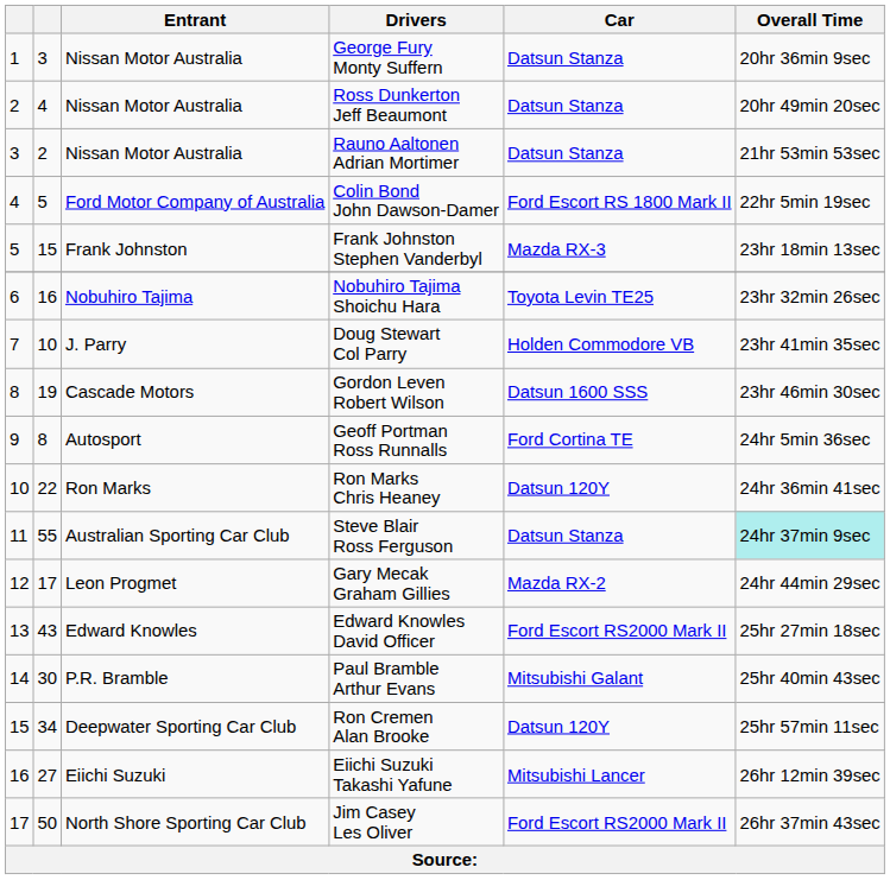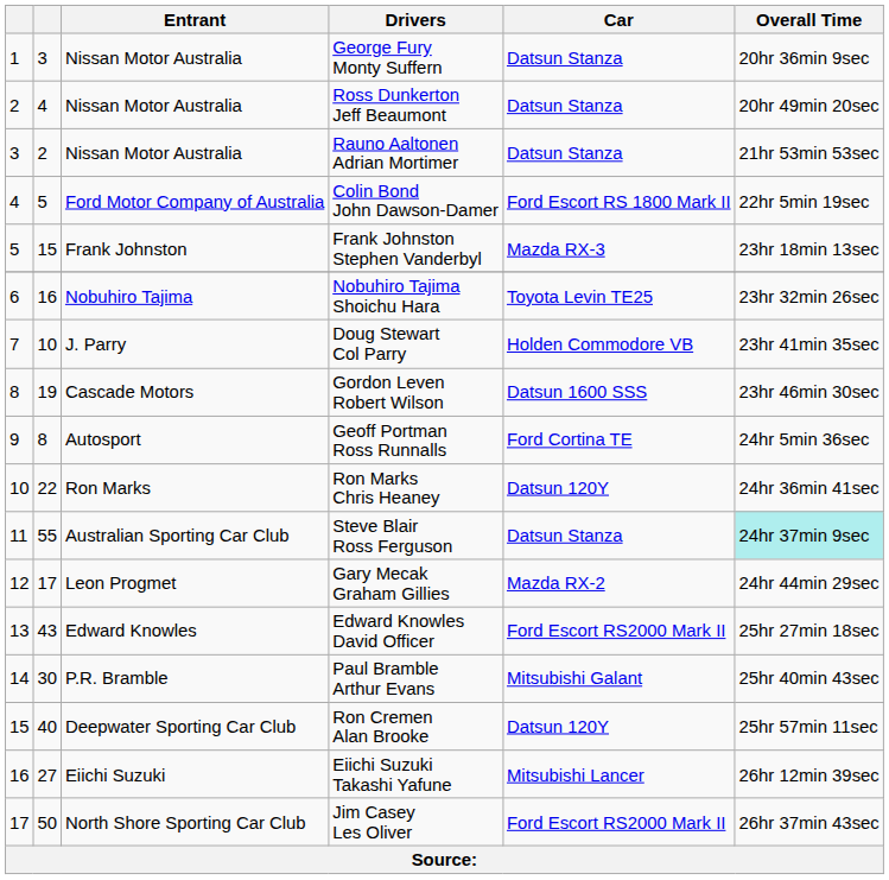 <table class="wikitable" style="text-align: left; font-size: 95%;">
 <tr>
 <th></th>
 <th></th>
 <th>Entrant</th>
 <th>Drivers</th>
 <th>Car</th>
 <th>Overall Time</th>
 </tr>
 <tr>
 <td>1</td>
 <td>3</td>
 <td> Nissan Motor Australia</td>
 <td> <a href='#'>George Fury</a> <br>  Monty Suffern</td>
 <td><a href='#'>Datsun Stanza</a></td>
 <td>20hr 36min 9sec</td>
 </tr>
 <tr>
 <td>2</td>
 <td>4</td>
 <td> Nissan Motor Australia</td>
 <td> <a href='#'>Ross Dunkerton</a> <br>  Jeff Beaumont</td>
 <td><a href='#'>Datsun Stanza</a></td>
 <td>20hr 49min 20sec</td>
 </tr>
 <tr>
 <td>3</td>
 <td>2</td>
 <td> Nissan Motor Australia</td>
 <td> <a href='#'>Rauno Aaltonen</a> <br>  Adrian Mortimer</td>
 <td><a href='#'>Datsun Stanza</a></td>
 <td>21hr 53min 53sec</td>
 </tr>
 <tr>
 <td>4</td>
 <td>5</td>
 <td> <a href='#'>Ford Motor Company of Australia</a></td>
 <td> <a href='#'>Colin Bond</a> <br>  John Dawson-Damer</td>
 <td><a href='#'>Ford Escort RS 1800 Mark II</a></td>
 <td>22hr 5min 19sec</td>
 </tr>
 <tr>
 <td>5</td>
 <td>15</td>
 <td> Frank Johnston</td>
 <td> Frank Johnston <br>  Stephen Vanderbyl</td>
 <td><a href='#'>Mazda RX-3</a></td>
 <td>23hr 18min 13sec</td>
 </tr>
 <tr>
 </tr>
 <tr>
 <td>6</td>
 <td>16</td>
 <td> <a href='#'>Nobuhiro Tajima</a></td>
 <td> <a href='#'>Nobuhiro Tajima</a> <br>  Shoichu Hara</td>
 <td><a href='#'>Toyota Levin TE25</a></td>
 <td>23hr 32min 26sec</td>
 </tr>
 <tr>
 <td>7</td>
 <td>10</td>
 <td> J. Parry</td>
 <td> Doug Stewart <br>  Col Parry</td>
 <td><a href='#'>Holden Commodore VB</a></td>
 <td>23hr 41min 35sec</td>
 </tr>
 <tr>
 <td>8</td>
 <td>19</td>
 <td> Cascade Motors</td>
 <td> Gordon Leven  <br>  Robert Wilson</td>
 <td><a href='#'>Datsun 1600 SSS</a></td>
 <td>23hr 46min 30sec</td>
 </tr>
 <tr>
 <td>9</td>
 <td>8</td>
 <td> Autosport</td>
 <td> Geoff Portman <br>  Ross Runnalls</td>
 <td><a href='#'>Ford Cortina TE</a></td>
 <td>24hr 5min 36sec</td>
 </tr>
 <tr>
 <td>10</td>
 <td>22</td>
 <td> Ron Marks</td>
 <td> Ron Marks <br>  Chris Heaney</td>
 <td><a href='#'>Datsun 120Y</a></td>
 <td>24hr 36min 41sec</td>
 </tr>
 <tr>
 <td>11</td>
 <td>55</td>
 <td> Australian Sporting Car Club</td>
 <td> Steve Blair <br>  Ross Ferguson</td>
 <td><a href='#'>Datsun Stanza</a></td>
 <td style="background: paleturquoise;">24hr 37min 9sec</td>
 </tr>
 <tr>
 <td>12</td>
 <td>17</td>
 <td> Leon Progmet</td>
 <td> Gary Mecak <br>  Graham Gillies</td>
 <td><a href='#'>Mazda RX-2</a></td>
 <td>24hr 44min 29sec</td>
 </tr>
 <tr>
 <td>13</td>
 <td>43</td>
 <td> Edward Knowles</td>
 <td> Edward Knowles <br>  David Officer</td>
 <td><a href='#'>Ford Escort RS2000 Mark II</a></td>
 <td>25hr 27min 18sec</td>
 </tr>
 <tr>
 <td>14</td>
 <td>30</td>
 <td> P.R. Bramble</td>
 <td> Paul Bramble <br>  Arthur Evans</td>
 <td><a href='#'>Mitsubishi Galant</a></td>
 <td>25hr 40min 43sec</td>
 </tr>
 <tr>
 <td>15</td>
-<td>34</td>
+<td>40</td>
 <td> Deepwater Sporting Car Club</td>
 <td> Ron Cremen <br>  Alan Brooke</td>
 <td><a href='#'>Datsun 120Y</a></td>
 <td>25hr 57min 11sec</td>
 </tr>
 <tr>
 <td>16</td>
 <td>27</td>
 <td> Eiichi Suzuki</td>
 <td> Eiichi Suzuki <br>  Takashi Yafune</td>
 <td><a href='#'>Mitsubishi Lancer</a></td>
 <td>26hr 12min 39sec</td>
 </tr>
 <tr>
 <td>17</td>
 <td>50</td>
 <td> North Shore Sporting Car Club</td>
 <td> Jim Casey <br>  Les Oliver</td>
 <td><a href='#'>Ford Escort RS2000 Mark II</a></td>
 <td>26hr 37min 43sec</td>
 </tr>
 <tr>
 <th colspan=6>Source:</th>
 </tr>
 </table>
